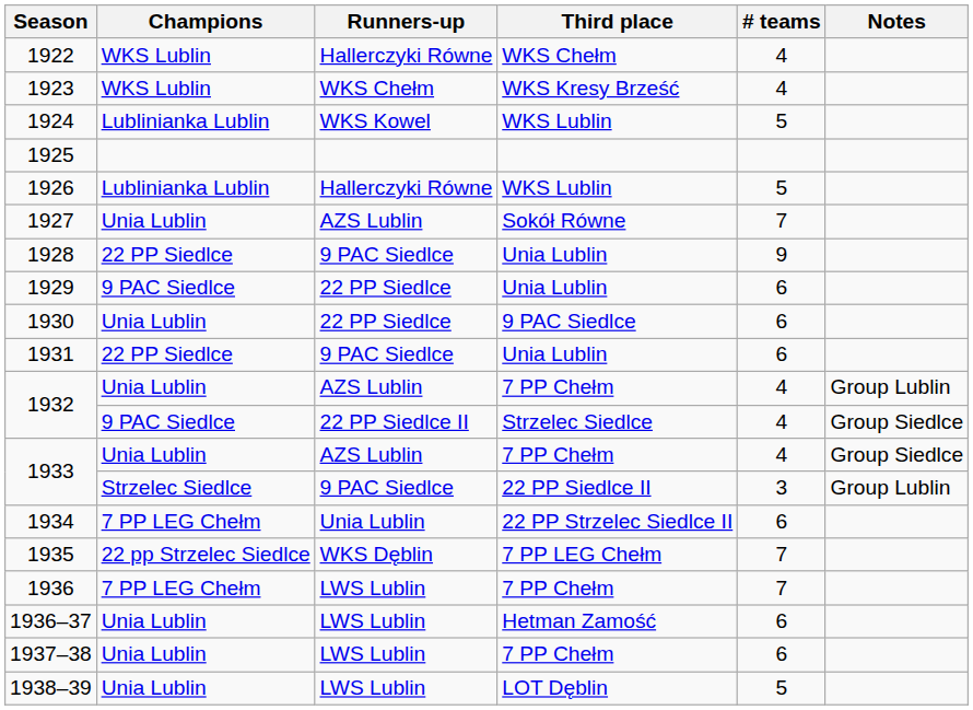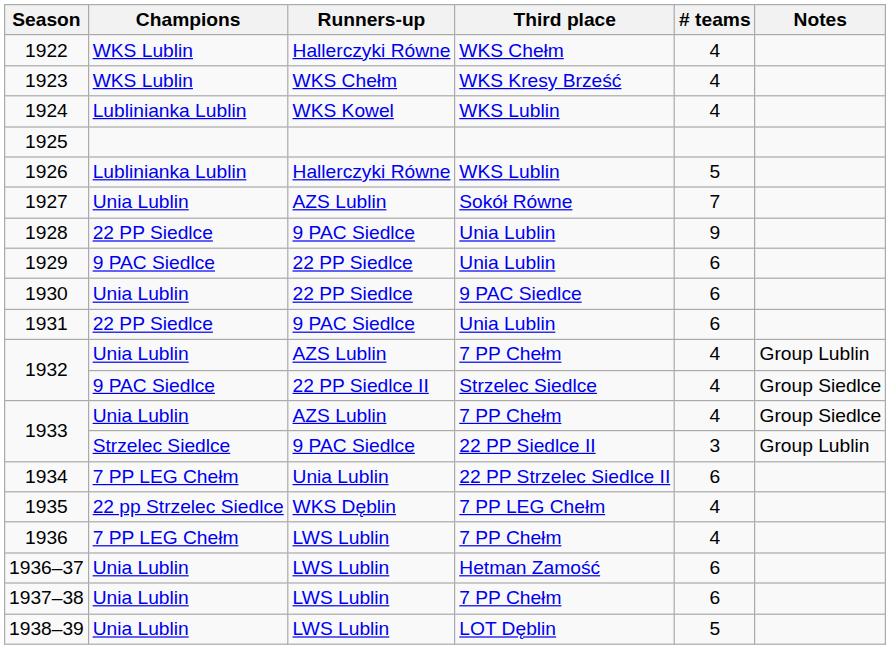 <table class="wikitable">
 <tr>
 <th>Season</th>
 <th>Champions</th>
 <th>Runners-up</th>
 <th>Third place</th>
 <th># teams</th>
 <th>Notes</th>
 </tr>
 <tr>
 <td align=center>1922</td>
 <td><a href='#'>WKS Lublin</a></td>
 <td><a href='#'>Hallerczyki Równe</a></td>
 <td><a href='#'>WKS Chełm</a></td>
 <td align=center>4</td>
 <td></td>
 </tr>
 <tr>
 <td align=center>1923</td>
 <td><a href='#'>WKS Lublin</a></td>
 <td><a href='#'>WKS Chełm</a></td>
 <td><a href='#'>WKS Kresy Brześć</a></td>
 <td align=center>4</td>
 <td></td>
 </tr>
 <tr>
 <td align=center>1924</td>
 <td><a href='#'>Lublinianka Lublin</a></td>
 <td><a href='#'>WKS Kowel</a></td>
 <td><a href='#'>WKS Lublin</a></td>
-<td align=center>5</td>
+<td align=center>4</td>
 <td></td>
 </tr>
 <tr>
 <td align=center>1925</td>
 <td></td>
 <td></td>
 <td></td>
 <td align=center></td>
 <td></td>
 </tr>
 <tr>
 <td align=center>1926</td>
 <td><a href='#'>Lublinianka Lublin</a></td>
 <td><a href='#'>Hallerczyki Równe</a></td>
 <td><a href='#'>WKS Lublin</a></td>
 <td align=center>5</td>
 <td></td>
 </tr>
 <tr>
 <td align=center>1927</td>
 <td><a href='#'>Unia Lublin</a></td>
 <td><a href='#'>AZS Lublin</a></td>
 <td><a href='#'>Sokół Równe</a></td>
 <td align=center>7</td>
 <td></td>
 </tr>
 <tr>
 <td align=center>1928</td>
 <td><a href='#'>22 PP Siedlce</a></td>
 <td><a href='#'>9 PAC Siedlce</a></td>
 <td><a href='#'>Unia Lublin</a></td>
 <td align=center>9</td>
 <td></td>
 </tr>
 <tr>
 <td align=center>1929</td>
 <td><a href='#'>9 PAC Siedlce</a></td>
 <td><a href='#'>22 PP Siedlce</a></td>
 <td><a href='#'>Unia Lublin</a></td>
 <td align=center>6</td>
 <td></td>
 </tr>
 <tr>
 <td align=center>1930</td>
 <td><a href='#'>Unia Lublin</a></td>
 <td><a href='#'>22 PP Siedlce</a></td>
 <td><a href='#'>9 PAC Siedlce</a></td>
 <td align=center>6</td>
 <td></td>
 </tr>
 <tr>
 <td align=center>1931</td>
 <td><a href='#'>22 PP Siedlce</a></td>
 <td><a href='#'>9 PAC Siedlce</a></td>
 <td><a href='#'>Unia Lublin</a></td>
 <td align=center>6</td>
 <td></td>
 </tr>
 <tr>
 <td align=center rowspan=2>1932</td>
 <td><a href='#'>Unia Lublin</a></td>
 <td><a href='#'>AZS Lublin</a></td>
 <td><a href='#'>7 PP Chełm</a></td>
 <td align=center>4</td>
 <td>Group Lublin</td>
 </tr>
 <tr>
 <td><a href='#'>9 PAC Siedlce</a></td>
 <td><a href='#'>22 PP Siedlce II</a></td>
 <td><a href='#'>Strzelec Siedlce</a></td>
 <td align=center>4</td>
 <td>Group Siedlce</td>
 </tr>
 <tr>
 <td align=center rowspan=2>1933</td>
 <td><a href='#'>Unia Lublin</a></td>
 <td><a href='#'>AZS Lublin</a></td>
 <td><a href='#'>7 PP Chełm</a></td>
 <td align=center>4</td>
 <td>Group Siedlce</td>
 </tr>
 <tr>
 <td><a href='#'>Strzelec Siedlce</a></td>
 <td><a href='#'>9 PAC Siedlce</a></td>
 <td><a href='#'>22 PP Siedlce II</a></td>
 <td align=center>3</td>
 <td>Group Lublin</td>
 </tr>
 <tr>
 <td align=center>1934</td>
 <td><a href='#'>7 PP LEG Chełm</a></td>
 <td><a href='#'>Unia Lublin</a></td>
 <td><a href='#'>22 PP Strzelec Siedlce II</a></td>
 <td align=center>6</td>
 <td></td>
 </tr>
 <tr>
 <td align=center>1935</td>
 <td><a href='#'>22 pp Strzelec Siedlce</a></td>
 <td><a href='#'>WKS Dęblin</a></td>
 <td><a href='#'>7 PP LEG Chełm</a></td>
-<td align=center>7</td>
+<td align=center>4</td>
 <td></td>
 </tr>
 <tr>
 <td align=center>1936 </td>
 <td><a href='#'>7 PP LEG Chełm</a></td>
 <td><a href='#'>LWS Lublin</a></td>
 <td><a href='#'>7 PP Chełm</a></td>
-<td align=center>7</td>
+<td align=center>4</td>
 <td></td>
 </tr>
 <tr>
 <td align=center>1936–37</td>
 <td><a href='#'>Unia Lublin</a></td>
 <td><a href='#'>LWS Lublin</a></td>
 <td><a href='#'>Hetman Zamość</a></td>
 <td align=center>6</td>
 <td></td>
 </tr>
 <tr>
 <td align=center>1937–38</td>
 <td><a href='#'>Unia Lublin</a></td>
 <td><a href='#'>LWS Lublin</a></td>
 <td><a href='#'>7 PP Chełm</a></td>
 <td align=center>6</td>
 <td></td>
 </tr>
 <tr>
 <td align=center>1938–39</td>
 <td><a href='#'>Unia Lublin</a></td>
 <td><a href='#'>LWS Lublin</a></td>
 <td><a href='#'>LOT Dęblin</a></td>
 <td align=center>5</td>
 <td></td>
 </tr>
 </table>
